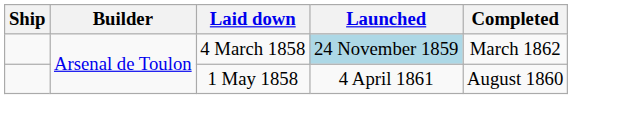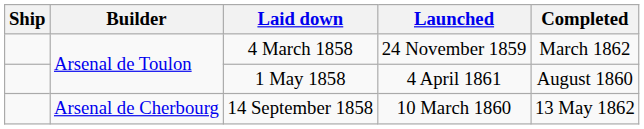 <table class="wikitable" border="1">
 <tr>
 <th>Ship</th>
 <th>Builder</th>
 <th><a href='#'>Laid down</a></th>
 <th><a href='#'>Launched</a></th>
 <th>Completed</th>
 </tr>
 <tr>
 <td></td>
 <td rowspan=2><a href='#'>Arsenal de Toulon</a></td>
 <td align=center>4 March 1858</td>
-<td align=center style="background: lightblue;">24 November 1859</td>
+<td align=center>24 November 1859</td>
 <td align=center>March 1862</td>
 </tr>
 <tr>
 <td></td>
 <td align=center>1 May 1858</td>
 <td align=center>4 April 1861</td>
 <td align=center>August 1860</td>
 </tr>
+<tr>
+<td></td>
+<td><a href='#'>Arsenal de Cherbourg</a></td>
+<td align=center>14 September 1858</td>
+<td align=center>10 March 1860</td>
+<td align=center>13 May 1862</td>
+</tr>
 </table>
